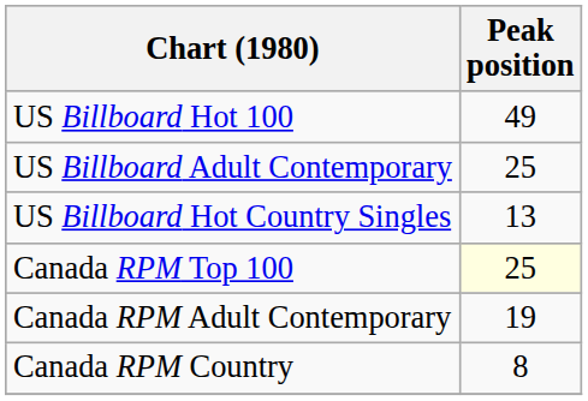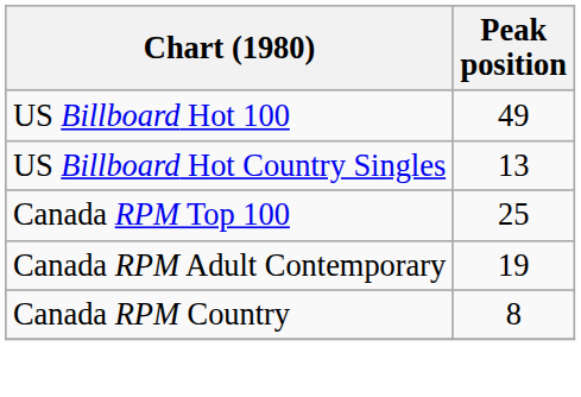 <table class="wikitable sortable">
 <tr>
 <th>Chart (1980)</th>
 <th>Peak<br>position</th>
 </tr>
 <tr>
 <td>US <a href='#'><em>Billboard</em> Hot 100</a></td>
 <td style="text-align:center;">49</td>
 </tr>
 <tr>
-<td>US <a href='#'><em>Billboard</em> Adult Contemporary</a></td>
-<td style="text-align:center;">25</td>
-</tr>
-<tr>
 <td>US <a href='#'><em>Billboard</em> Hot Country Singles</a></td>
 <td style="text-align:center;">13</td>
 </tr>
 <tr>
 <td>Canada <a href='#'><em>RPM</em> Top 100</a></td>
-<td style="background: lightyellow; text-align:center;">25</td>
+<td style="text-align:center;">25</td>
 </tr>
 <tr>
 <td>Canada <em>RPM</em> Adult Contemporary</td>
 <td style="text-align:center;">19</td>
 </tr>
 <tr>
 <td>Canada <em>RPM</em> Country</td>
 <td style="text-align:center;">8</td>
 </tr>
 <tr>
 </tr>
 </table>
